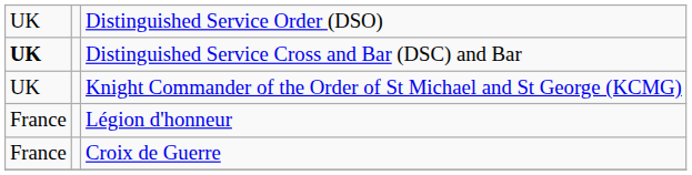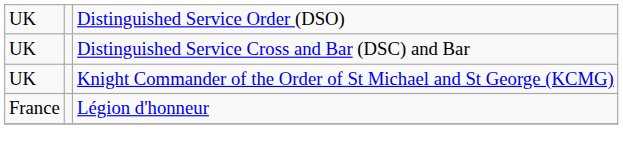 <table class="wikitable">
 <tr>
 <td>UK</td>
 <td></td>
 <td><a href='#'>Distinguished Service Order </a> (DSO)</td>
 </tr>
 <tr>
-<td><strong>UK</strong></td>
+<td>UK</td>
 <td></td>
 <td><a href='#'>Distinguished Service Cross and Bar</a> (DSC) and Bar</td>
 </tr>
 <tr>
 <td>UK</td>
 <td></td>
 <td><a href='#'>Knight Commander of the Order of St Michael and St George (KCMG)</a></td>
 </tr>
 <tr>
 <td>France</td>
 <td></td>
 <td><a href='#'>Légion d'honneur</a></td>
 </tr>
 <tr>
-<td>France</td>
-<td></td>
-<td><a href='#'>Croix de Guerre</a></td>
-</tr>
-<tr>
 </tr>
 </table>
